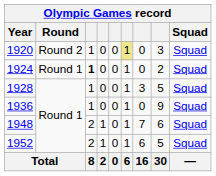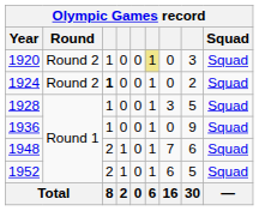 <table class="wikitable" style="text-align: center;">
 <tr>
 <th colspan=9><a href='#'>Olympic Games</a> record</th>
 </tr>
 <tr>
 <th>Year</th>
 <th>Round</th>
 <th></th>
 <th></th>
 <th></th>
 <th></th>
 <th></th>
 <th></th>
 <th>Squad</th>
 </tr>
 <tr>
 <td> <a href='#'>1920</a></td>
 <td>Round 2</td>
 <td>1</td>
 <td>0</td>
 <td>0</td>
 <td style="background: khaki;">1</td>
 <td>0</td>
 <td>3</td>
 <td><a href='#'>Squad</a></td>
 </tr>
 <tr>
 <td> <a href='#'>1924</a></td>
-<td>Round 1</td>
+<td>Round 2</td>
 <td><strong>1</strong></td>
 <td>0</td>
 <td>0</td>
 <td>1</td>
 <td>0</td>
 <td>2</td>
 <td><a href='#'>Squad</a></td>
 </tr>
 <tr>
 <td> <a href='#'>1928</a></td>
 <td rowspan=4>Round 1</td>
 <td>1</td>
 <td>0</td>
 <td>0</td>
 <td>1</td>
 <td>3</td>
 <td>5</td>
 <td><a href='#'>Squad</a></td>
 </tr>
 <tr>
 <td> <a href='#'>1936</a></td>
 <td>1</td>
 <td>0</td>
 <td>0</td>
 <td>1</td>
 <td>0</td>
 <td>9</td>
 <td><a href='#'>Squad</a></td>
 </tr>
 <tr>
 <td> <a href='#'>1948</a></td>
 <td>2</td>
 <td>1</td>
 <td>0</td>
 <td>1</td>
 <td>7</td>
 <td>6</td>
 <td><a href='#'>Squad</a></td>
 </tr>
 <tr>
 <td> <a href='#'>1952</a></td>
 <td>2</td>
 <td>1</td>
 <td>0</td>
 <td>1</td>
 <td>6</td>
 <td>5</td>
 <td><a href='#'>Squad</a></td>
 </tr>
 <tr>
 <th colspan=2>Total</th>
 <th>8</th>
 <th>2</th>
 <th>0</th>
 <th>6</th>
 <th>16</th>
 <th>30</th>
 <th>—</th>
 </tr>
 </table>
